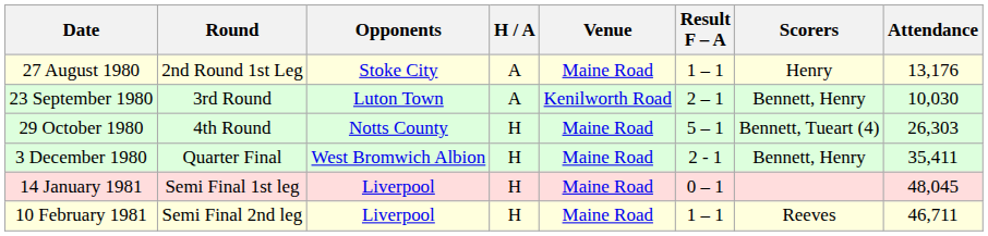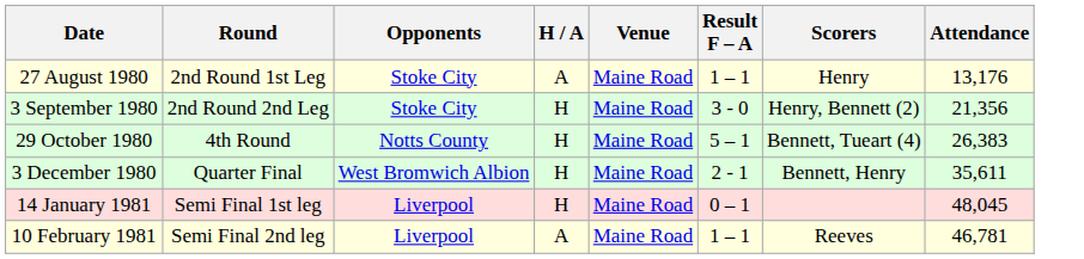 <table class="wikitable" style="text-align:center">
 <tr>
 <th>Date</th>
 <th>Round</th>
 <th>Opponents</th>
 <th>H / A</th>
 <th>Venue</th>
 <th>Result<br>F – A</th>
 <th>Scorers</th>
 <th>Attendance</th>
 </tr>
 <tr bgcolor="#ffffdd">
 <td>27 August 1980</td>
 <td>2nd Round 1st Leg</td>
 <td><a href='#'>Stoke City</a></td>
 <td>A</td>
 <td><a href='#'>Maine Road</a></td>
 <td>1 – 1</td>
 <td>Henry</td>
 <td>13,176</td>
 </tr>
 <tr bgcolor="#ddffdd">
-<td>23 September 1980</td>
-<td>3rd Round</td>
-<td><a href='#'>Luton Town</a></td>
-<td>A</td>
-<td><a href='#'>Kenilworth Road</a></td>
-<td>2 – 1</td>
-<td>Bennett, Henry</td>
-<td>10,030</td>
+<td>3 September 1980</td>
+<td>2nd Round 2nd Leg</td>
+<td><a href='#'>Stoke City</a></td>
+<td>H</td>
+<td><a href='#'>Maine Road</a></td>
+<td>3 - 0</td>
+<td>Henry, Bennett (2)</td>
+<td>21,356</td>
 </tr>
 <tr bgcolor="#ddffdd">
 <td>29 October 1980</td>
 <td>4th Round</td>
 <td><a href='#'>Notts County</a></td>
 <td>H</td>
 <td><a href='#'>Maine Road</a></td>
 <td>5 – 1</td>
 <td>Bennett, Tueart (4)</td>
-<td>26,303</td>
+<td>26,383</td>
 </tr>
 <tr bgcolor="#ddffdd">
 <td>3 December 1980</td>
 <td>Quarter Final</td>
 <td><a href='#'>West Bromwich Albion</a></td>
 <td>H</td>
 <td><a href='#'>Maine Road</a></td>
 <td>2 - 1</td>
 <td>Bennett, Henry</td>
-<td>35,411</td>
+<td>35,611</td>
 </tr>
 <tr bgcolor="#ffdddd">
 <td>14 January 1981</td>
 <td>Semi Final 1st leg</td>
 <td><a href='#'>Liverpool</a></td>
 <td>H</td>
 <td><a href='#'>Maine Road</a></td>
 <td>0 – 1</td>
 <td></td>
 <td>48,045</td>
 </tr>
 <tr bgcolor="#ffffdd">
 <td>10 February 1981</td>
 <td>Semi Final 2nd leg</td>
 <td><a href='#'>Liverpool</a></td>
-<td>H</td>
+<td>A</td>
 <td><a href='#'>Maine Road</a></td>
 <td>1 – 1</td>
 <td>Reeves</td>
-<td>46,711</td>
+<td>46,781</td>
 </tr>
 </table>
